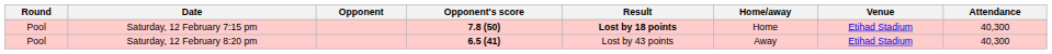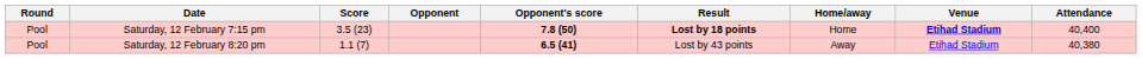 <table class="wikitable" style="font-size:90%; text-align:center; width: 100%; margin-left: auto; margin-right: auto;">
 <tr>
 <th>Round</th>
 <th>Date</th>
+<th>Score</th>
 <th>Opponent</th>
 <th>Opponent's score</th>
 <th>Result</th>
 <th>Home/away</th>
 <th>Venue</th>
 <th>Attendance</th>
 </tr>
 <tr style="background:#fcc;">
 <td>Pool</td>
 <td>Saturday, 12 February 7:15 pm</td>
+<td>3.5 (23)</td>
 <td></td>
 <td><strong>7.8 (50)</strong></td>
 <td><strong>Lost by 18 points</strong></td>
 <td>Home</td>
-<td><a href='#'>Etihad Stadium</a></td>
-<td>40,300</td>
+<td><strong><a href='#'>Etihad Stadium</a></strong></td>
+<td>40,400</td>
 </tr>
 <tr style="background:#fcc;">
 <td>Pool</td>
 <td>Saturday, 12 February 8:20 pm</td>
+<td>1.1 (7)</td>
 <td></td>
 <td><strong>6.5 (41)</strong></td>
 <td>Lost by 43 points</td>
 <td>Away</td>
 <td><a href='#'>Etihad Stadium</a></td>
-<td>40,300</td>
+<td>40,380</td>
 </tr>
 </table>
